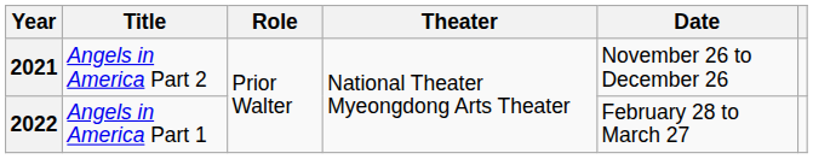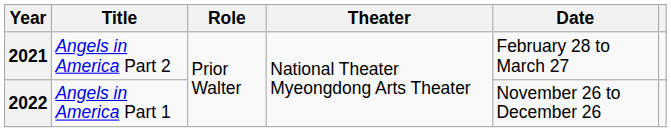 <table class="wikitable sortable plainrowheaders" style="text-align:left; font-size:100%;">
 <tr>
 <th scope="col">Year</th>
 <th scope="col">Title</th>
 <th scope="col">Role</th>
 <th scope="col">Theater</th>
 <th scope="col">Date</th>
 <th scope="col" class="unsortable"></th>
 </tr>
 <tr>
 <th scope="row">2021</th>
 <td><em><a href='#'>Angels in America</a></em> Part 2</td>
 <td rowspan="2">Prior Walter</td>
 <td rowspan="2">National Theater Myeongdong Arts Theater</td>
-<td>November 26 to December 26</td>
+<td>February 28 to March 27</td>
 <td></td>
 </tr>
 <tr>
 <th scope="row">2022</th>
 <td><em><a href='#'>Angels in America</a></em> Part 1</td>
-<td>February 28 to March 27</td>
+<td>November 26 to December 26</td>
 <td></td>
 </tr>
 </table>
